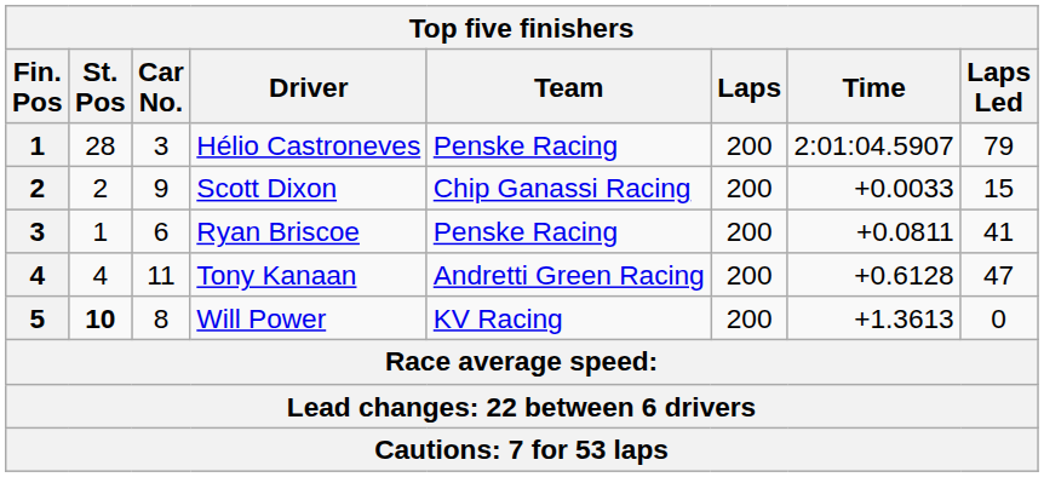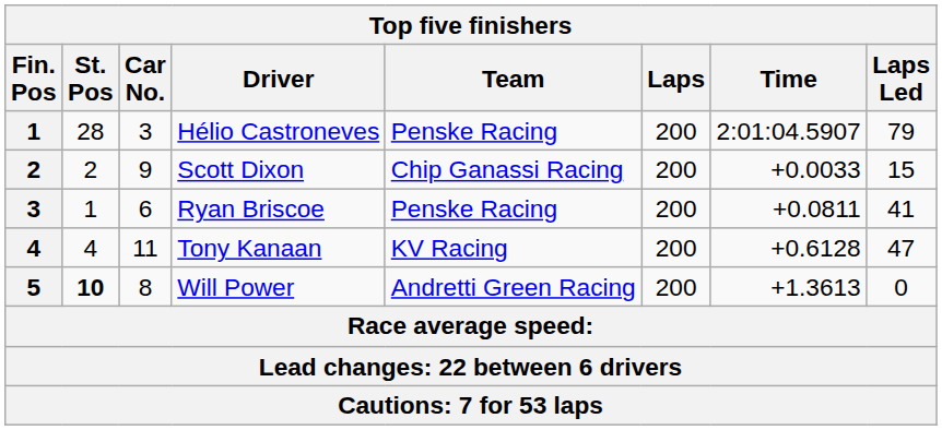 <table class="wikitable" style="font-size:95%;text-align:center">
 <tr>
 <th colspan=9>Top five finishers</th>
 </tr>
 <tr>
 <th>Fin.<br>Pos</th>
 <th>St.<br>Pos</th>
 <th>Car<br>No.</th>
 <th>Driver</th>
 <th>Team</th>
 <th>Laps</th>
 <th>Time</th>
 <th>Laps<br>Led</th>
 </tr>
 <tr>
 <th>1</th>
 <td>28</td>
 <td>3</td>
 <td style="text-align:left"> <a href='#'>Hélio Castroneves</a></td>
 <td style="text-align:left"><a href='#'>Penske Racing</a></td>
 <td>200</td>
 <td align=right>2:01:04.5907</td>
 <td>79</td>
 </tr>
 <tr>
 <th>2</th>
 <td>2</td>
 <td>9</td>
 <td style="text-align:left"> <a href='#'>Scott Dixon</a></td>
 <td style="text-align:left"><a href='#'>Chip Ganassi Racing</a></td>
 <td>200</td>
 <td align=right>+0.0033</td>
 <td>15</td>
 </tr>
 <tr>
 <th>3</th>
 <td>1</td>
 <td>6</td>
 <td style="text-align:left"> <a href='#'>Ryan Briscoe</a></td>
 <td style="text-align:left"><a href='#'>Penske Racing</a></td>
 <td>200</td>
 <td align=right>+0.0811</td>
 <td>41</td>
 </tr>
 <tr>
 <th>4</th>
 <td>4</td>
 <td>11</td>
 <td style="text-align:left"> <a href='#'>Tony Kanaan</a></td>
-<td style="text-align:left"><a href='#'>Andretti Green Racing</a></td>
+<td style="text-align:left"><a href='#'>KV Racing</a></td>
 <td>200</td>
 <td align=right>+0.6128</td>
 <td>47</td>
 </tr>
 <tr>
 <th>5</th>
 <td><strong>10</strong></td>
 <td>8</td>
 <td style="text-align:left"> <a href='#'>Will Power</a></td>
-<td style="text-align:left"><a href='#'>KV Racing</a></td>
+<td style="text-align:left"><a href='#'>Andretti Green Racing</a></td>
 <td>200</td>
 <td align=right>+1.3613</td>
 <td>0</td>
 </tr>
 <tr>
 <th colspan=9>Race average speed: </th>
 </tr>
 <tr>
 <th colspan=9>Lead changes: 22 between 6 drivers</th>
 </tr>
 <tr>
 <th colspan=9>Cautions: 7 for 53 laps</th>
 </tr>
 </table>
